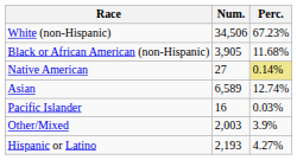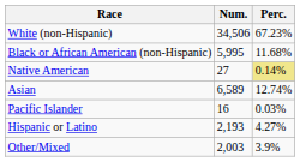 <table class="wikitable">
 <tr>
 <th>Race</th>
 <th>Num.</th>
 <th>Perc.</th>
 </tr>
 <tr>
 <td><a href='#'>White</a> (non-Hispanic)</td>
 <td>34,506</td>
 <td>67.23%</td>
 </tr>
 <tr>
 <td><a href='#'>Black or African American</a> (non-Hispanic)</td>
-<td>3,905</td>
+<td>5,995</td>
 <td>11.68%</td>
 </tr>
 <tr>
 <td><a href='#'>Native American</a></td>
 <td>27</td>
 <td style="background: khaki;">0.14%</td>
 </tr>
 <tr>
 <td><a href='#'>Asian</a></td>
 <td>6,589</td>
 <td>12.74%</td>
 </tr>
 <tr>
 <td><a href='#'>Pacific Islander</a></td>
 <td>16</td>
 <td>0.03%</td>
 </tr>
 <tr>
+<td><a href='#'>Hispanic</a> or <a href='#'>Latino</a></td>
+<td>2,193</td>
+<td>4.27%</td>
+</tr>
+<tr>
 <td><a href='#'>Other/Mixed</a></td>
 <td>2,003</td>
 <td>3.9%</td>
 </tr>
-<tr>
-<td><a href='#'>Hispanic</a> or <a href='#'>Latino</a></td>
-<td>2,193</td>
-<td>4.27%</td>
-</tr>
 </table>
